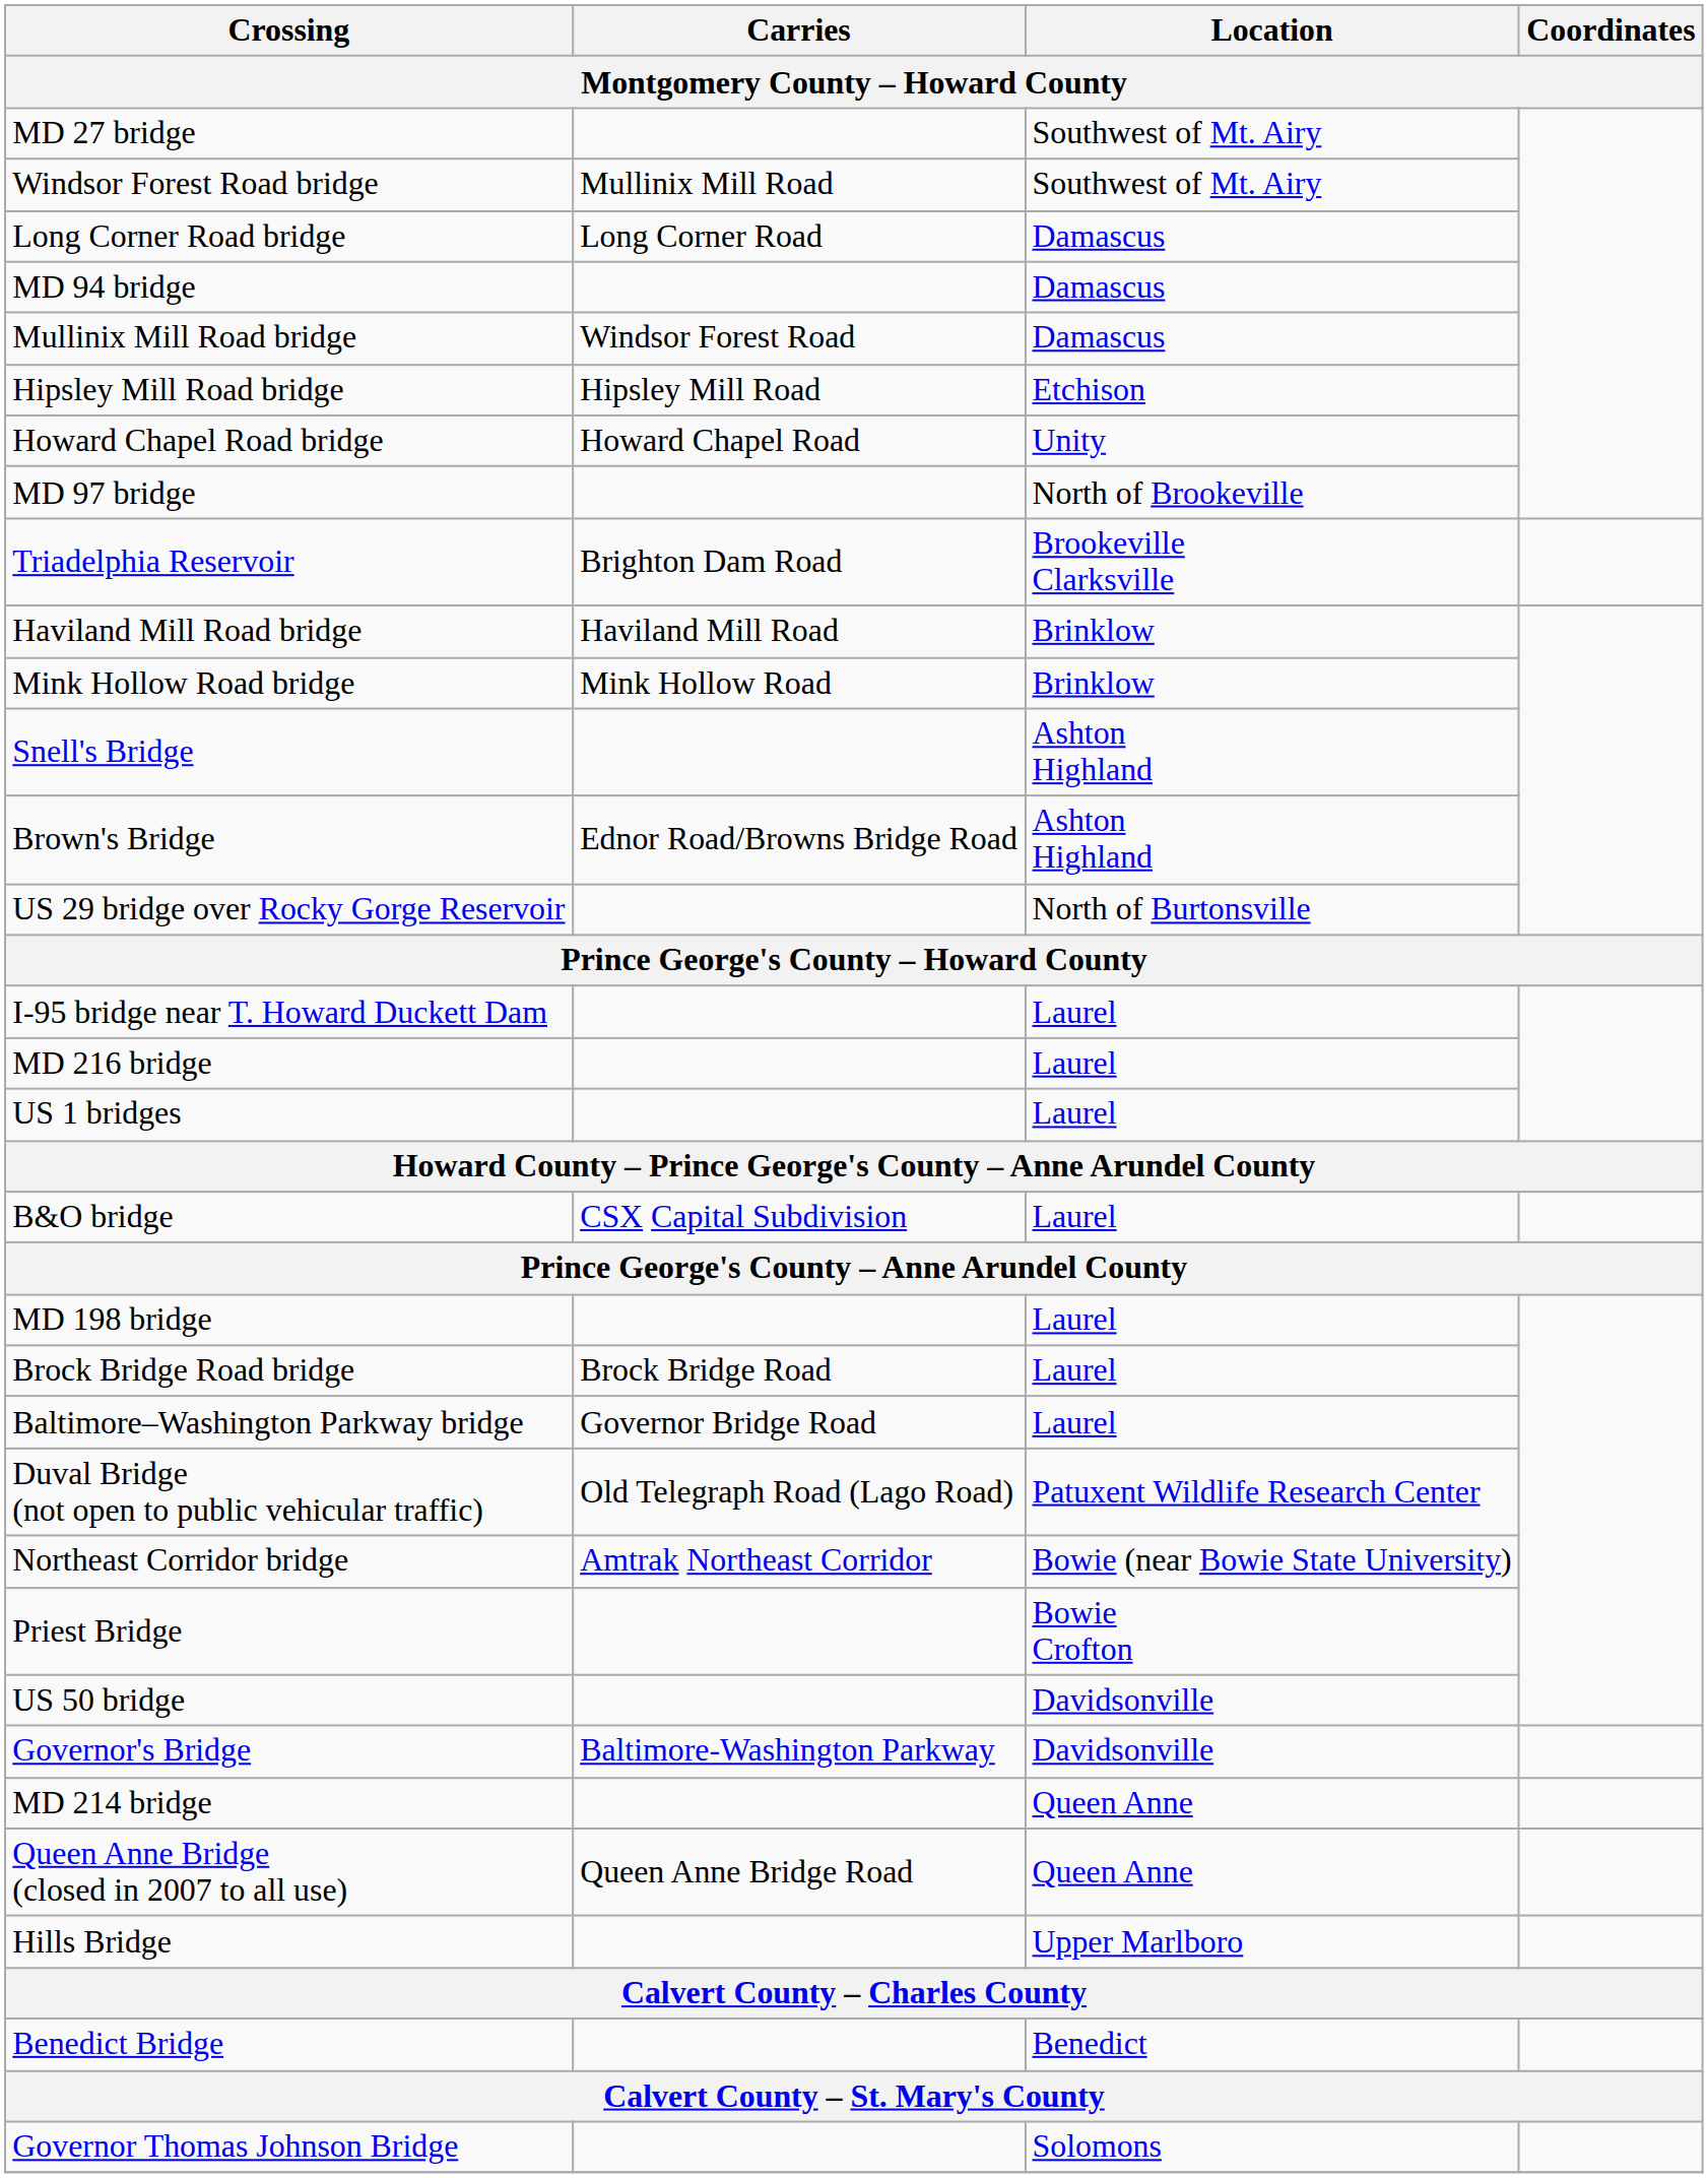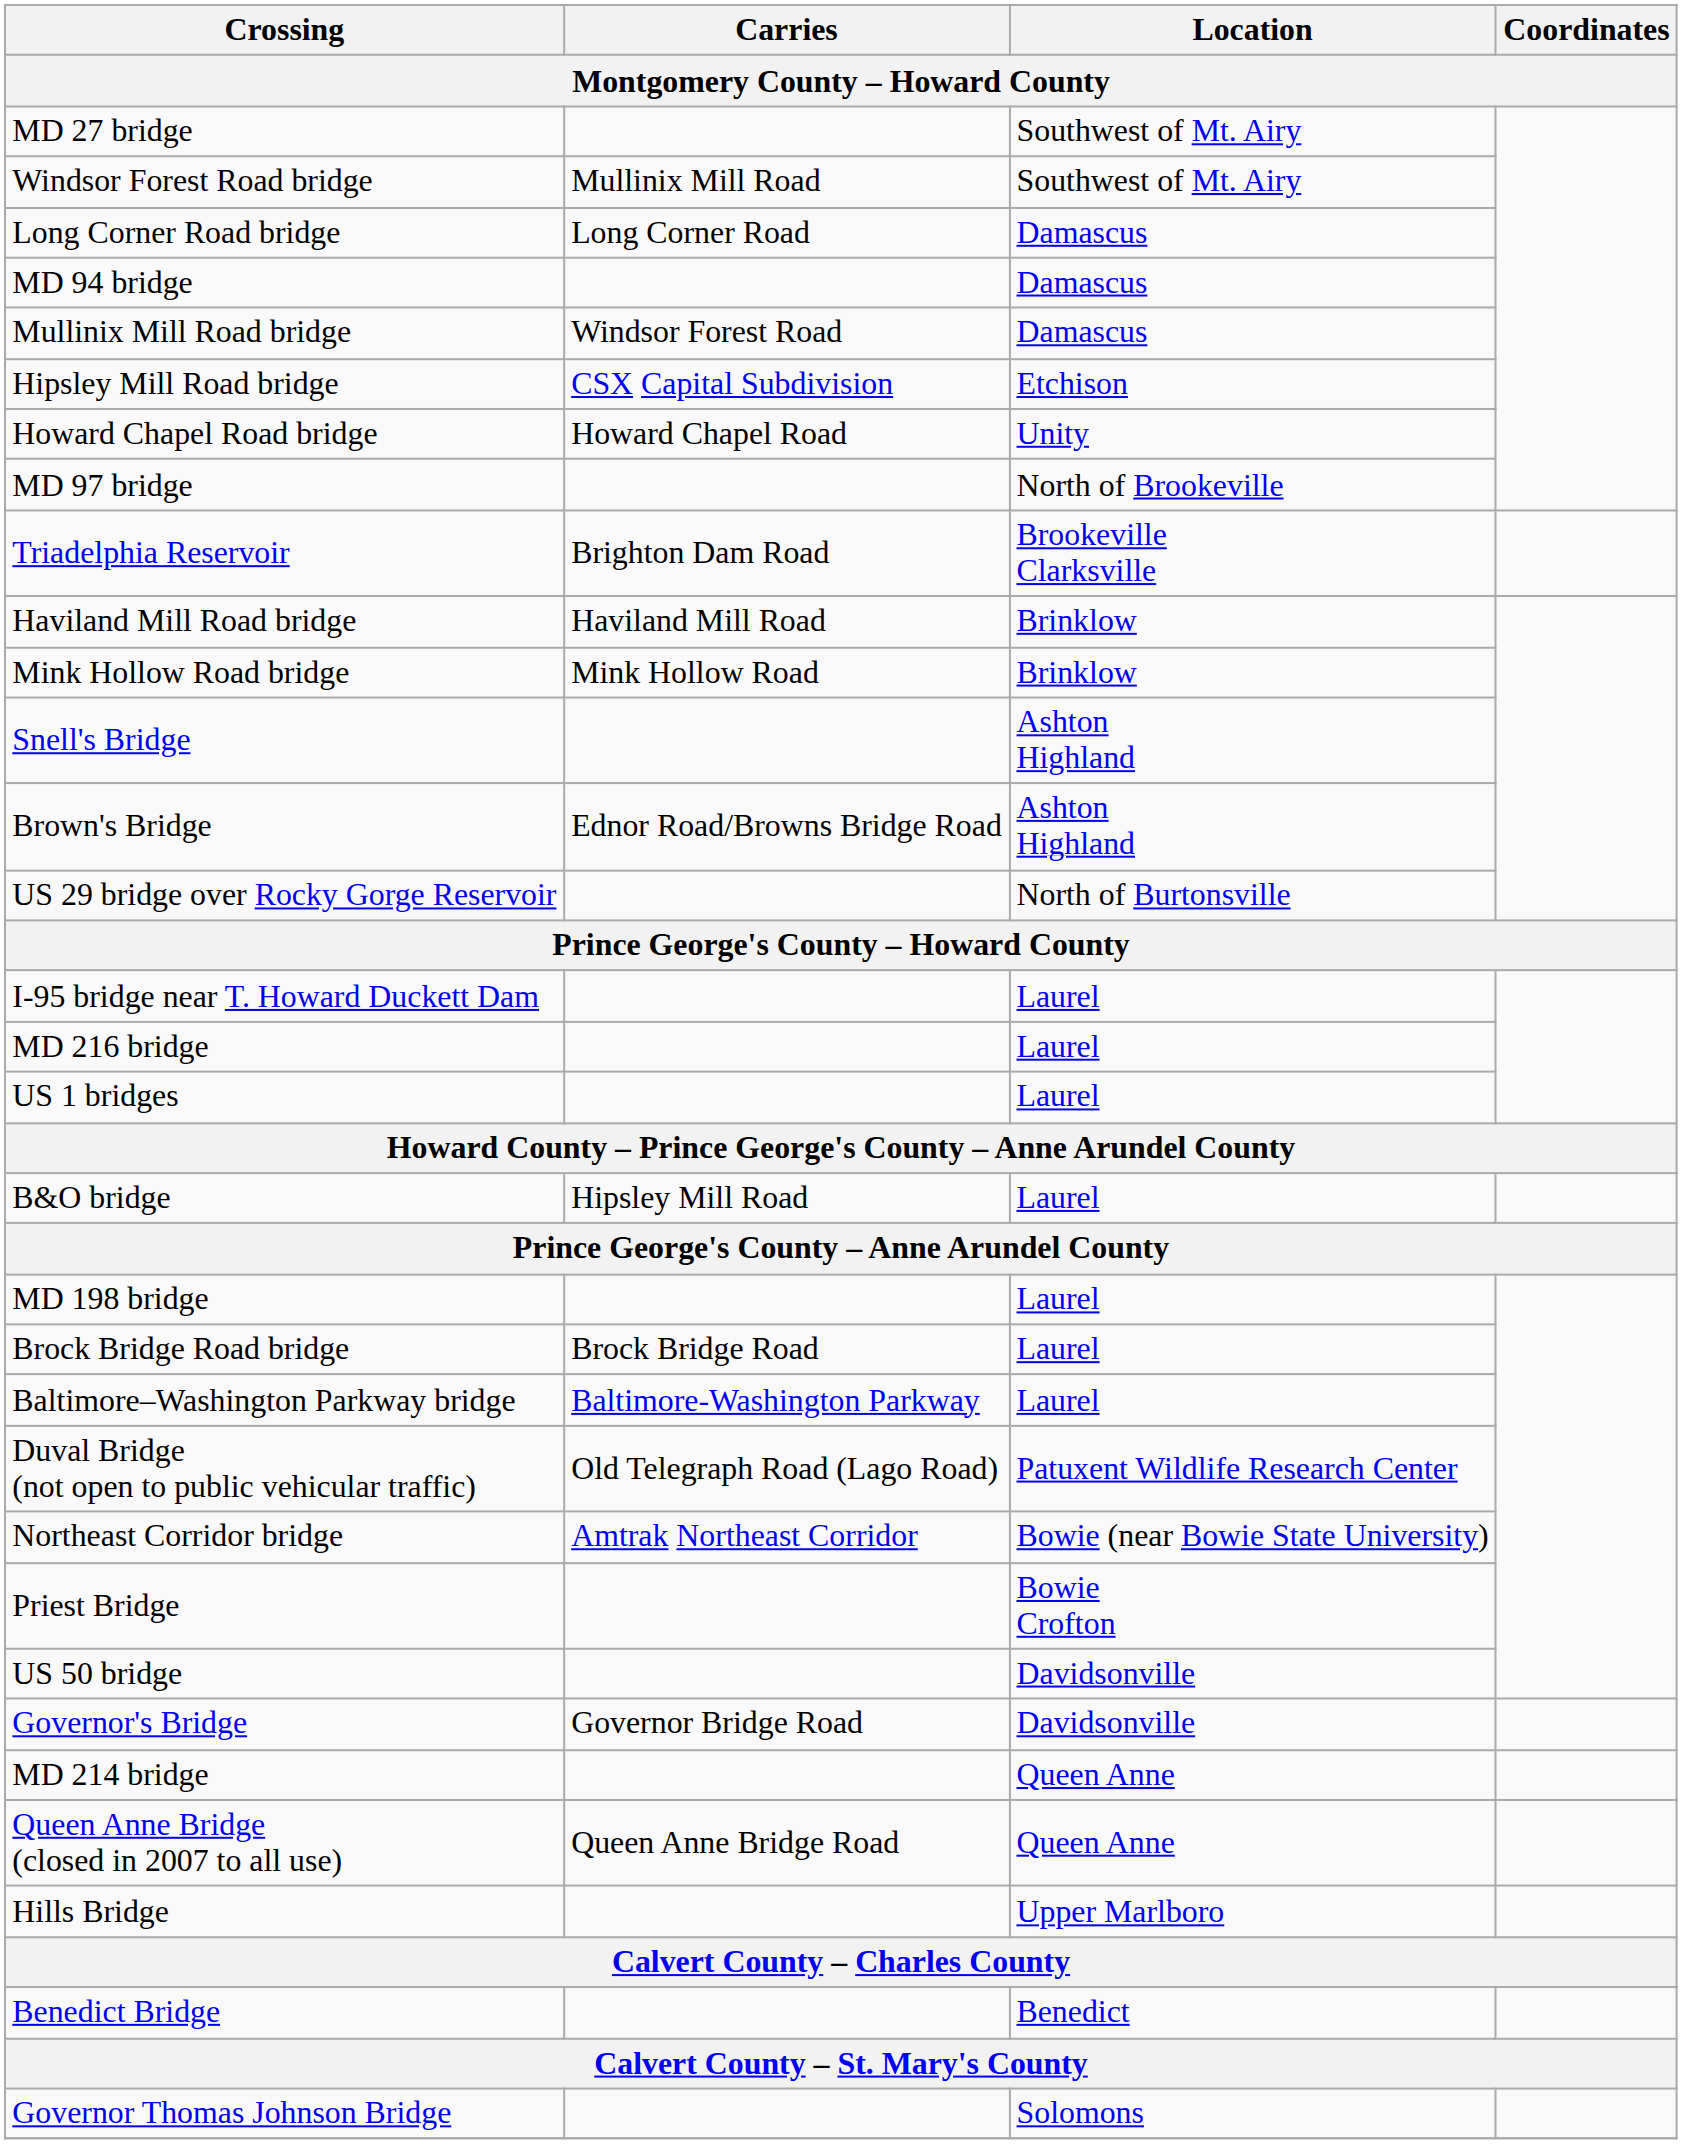 <table class=wikitable>
 <tr>
 <th>Crossing</th>
 <th>Carries</th>
 <th>Location</th>
 <th>Coordinates</th>
 </tr>
 <tr>
 <th colspan=4>Montgomery County – Howard County</th>
 </tr>
 <tr>
 <td>MD 27 bridge</td>
 <td></td>
 <td>Southwest of <a href='#'>Mt. Airy</a></td>
 </tr>
 <tr>
 <td>Windsor Forest Road bridge</td>
 <td>Mullinix Mill Road</td>
 <td>Southwest of <a href='#'>Mt. Airy</a></td>
 </tr>
 <tr>
 <td>Long Corner Road bridge</td>
 <td>Long Corner Road</td>
 <td><a href='#'>Damascus</a></td>
 </tr>
 <tr>
 <td>MD 94 bridge</td>
 <td></td>
 <td><a href='#'>Damascus</a></td>
 </tr>
 <tr>
 <td>Mullinix Mill Road bridge</td>
 <td>Windsor Forest Road</td>
 <td><a href='#'>Damascus</a></td>
 </tr>
 <tr>
 <td>Hipsley Mill Road bridge</td>
-<td>Hipsley Mill Road</td>
+<td><a href='#'>CSX</a> <a href='#'>Capital Subdivision</a></td>
 <td><a href='#'>Etchison</a></td>
 </tr>
 <tr>
 <td>Howard Chapel Road bridge</td>
 <td>Howard Chapel Road</td>
 <td><a href='#'>Unity</a></td>
 </tr>
 <tr>
 <td>MD 97 bridge</td>
 <td></td>
 <td>North of <a href='#'>Brookeville</a></td>
 </tr>
 <tr>
 <td><a href='#'>Triadelphia Reservoir</a></td>
 <td>Brighton Dam Road</td>
 <td><a href='#'>Brookeville</a><br><a href='#'>Clarksville</a></td>
 <td></td>
 </tr>
 <tr>
 <td>Haviland Mill Road bridge</td>
 <td>Haviland Mill Road</td>
 <td><a href='#'>Brinklow</a></td>
 </tr>
 <tr>
 <td>Mink Hollow Road bridge</td>
 <td>Mink Hollow Road</td>
 <td><a href='#'>Brinklow</a></td>
 </tr>
 <tr>
 <td><a href='#'>Snell's Bridge</a></td>
 <td></td>
 <td><a href='#'>Ashton</a><br><a href='#'>Highland</a></td>
 </tr>
 <tr>
 <td>Brown's Bridge</td>
 <td>Ednor Road/Browns Bridge Road</td>
 <td><a href='#'>Ashton</a><br><a href='#'>Highland</a></td>
 </tr>
 <tr>
 <td>US 29 bridge over <a href='#'>Rocky Gorge Reservoir</a></td>
 <td></td>
 <td>North of <a href='#'>Burtonsville</a></td>
 </tr>
 <tr>
 <th colspan=4>Prince George's County – Howard County</th>
 </tr>
 <tr>
 <td>I-95 bridge near <a href='#'>T. Howard Duckett Dam</a></td>
 <td></td>
 <td><a href='#'>Laurel</a></td>
 </tr>
 <tr>
 <td>MD 216 bridge</td>
 <td></td>
 <td><a href='#'>Laurel</a></td>
 </tr>
 <tr>
 <td>US 1 bridges</td>
 <td></td>
 <td><a href='#'>Laurel</a></td>
 </tr>
 <tr>
 <th colspan=4>Howard County – Prince George's County – Anne Arundel County</th>
 </tr>
 <tr>
 <td>B&O bridge</td>
-<td><a href='#'>CSX</a> <a href='#'>Capital Subdivision</a></td>
+<td>Hipsley Mill Road</td>
 <td><a href='#'>Laurel</a></td>
 </tr>
 <tr>
 <th colspan=4>Prince George's County – Anne Arundel County</th>
 </tr>
 <tr>
 <td>MD 198 bridge</td>
 <td></td>
 <td><a href='#'>Laurel</a></td>
 </tr>
 <tr>
 <td>Brock Bridge Road bridge</td>
 <td>Brock Bridge Road</td>
 <td><a href='#'>Laurel</a></td>
 </tr>
 <tr>
 <td>Baltimore–Washington Parkway bridge</td>
-<td>Governor Bridge Road</td>
+<td><a href='#'>Baltimore-Washington Parkway</a></td>
 <td><a href='#'>Laurel</a></td>
 </tr>
 <tr>
 <td>Duval Bridge<br>(not open to public vehicular traffic)</td>
 <td>Old Telegraph Road (Lago Road)</td>
 <td><a href='#'>Patuxent Wildlife Research Center</a></td>
 </tr>
 <tr>
 <td>Northeast Corridor bridge</td>
 <td><a href='#'>Amtrak</a> <a href='#'>Northeast Corridor</a></td>
 <td><a href='#'>Bowie</a> (near <a href='#'>Bowie State University</a>)</td>
 </tr>
 <tr>
 <td>Priest Bridge</td>
 <td></td>
 <td><a href='#'>Bowie</a><br><a href='#'>Crofton</a></td>
 </tr>
 <tr>
 <td>US 50 bridge</td>
 <td></td>
 <td><a href='#'>Davidsonville</a></td>
 </tr>
 <tr>
 <td><a href='#'>Governor's Bridge</a></td>
-<td><a href='#'>Baltimore-Washington Parkway</a></td>
+<td>Governor Bridge Road</td>
 <td><a href='#'>Davidsonville</a></td>
 <td></td>
 </tr>
 <tr>
 <td>MD 214 bridge</td>
 <td></td>
 <td><a href='#'>Queen Anne</a></td>
 </tr>
 <tr>
 <td><a href='#'>Queen Anne Bridge</a><br>(closed in 2007 to all use)</td>
 <td>Queen Anne Bridge Road</td>
 <td><a href='#'>Queen Anne</a></td>
 <td></td>
 </tr>
 <tr>
 <td>Hills Bridge</td>
 <td></td>
 <td><a href='#'>Upper Marlboro</a></td>
 </tr>
 <tr>
 <th colspan=4><a href='#'>Calvert County</a> – <a href='#'>Charles County</a></th>
 </tr>
 <tr>
 <td><a href='#'>Benedict Bridge</a></td>
 <td></td>
 <td><a href='#'>Benedict</a></td>
 </tr>
 <tr>
 <th colspan=4><a href='#'>Calvert County</a> – <a href='#'>St. Mary's County</a></th>
 </tr>
 <tr>
 <td><a href='#'>Governor Thomas Johnson Bridge</a></td>
 <td></td>
 <td><a href='#'>Solomons</a></td>
 <td></td>
 </tr>
 <tr>
 </tr>
 </table>
